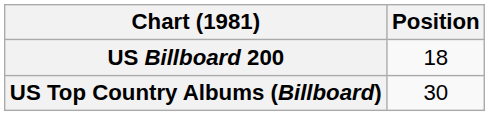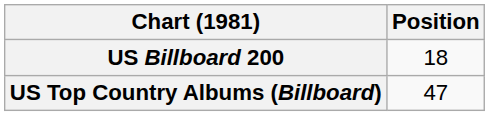 <table class="wikitable sortable plainrowheaders" style="text-align:center">
 <tr>
 <th scope="col">Chart (1981)</th>
 <th scope="col">Position</th>
 </tr>
 <tr>
 <th scope="row">US <em>Billboard</em> 200</th>
 <td>18</td>
 </tr>
 <tr>
 <th scope="row">US Top Country Albums (<em>Billboard</em>)</th>
-<td>30</td>
+<td>47</td>
 </tr>
 </table>
